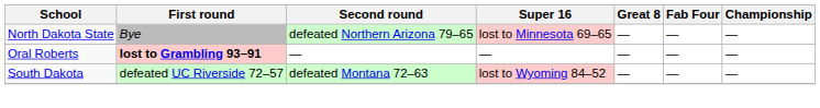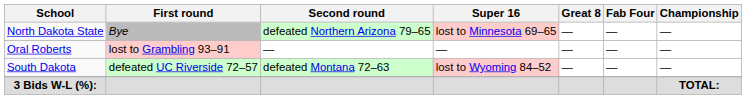 <table class="sortable wikitable" style="white-space:nowrap; font-size:100%;">
 <tr>
 <th>School</th>
 <th>First round</th>
 <th>Second round</th>
 <th>Super 16</th>
 <th>Great 8</th>
 <th>Fab Four</th>
 <th>Championship</th>
 </tr>
 <tr>
 <td><a href='#'>North Dakota State</a></td>
 <td style="background:#bbb;"><em>Bye</em></td>
 <td style="background:#cfc;">defeated <a href='#'>Northern Arizona</a> 79–65</td>
 <td style="background:#fcc;">lost to <a href='#'>Minnesota</a> 69–65</td>
 <td style="background:#fff;">—</td>
 <td style="background:#fff;">—</td>
 <td style="background:#fff;">—</td>
 </tr>
 <tr>
 <td><a href='#'>Oral Roberts</a></td>
-<td style="background:#fcc;"><strong>lost to <a href='#'>Grambling</a> 93–91</strong></td>
+<td style="background:#fcc;">lost to <a href='#'>Grambling</a> 93–91</td>
 <td style="background:#fff;">—</td>
 <td style="background:#fff;">—</td>
 <td style="background:#fff;">—</td>
 <td style="background:#fff;">—</td>
 <td style="background:#fff;">—</td>
 </tr>
 <tr>
 <td><a href='#'>South Dakota</a></td>
 <td style="background:#cfc;">defeated <a href='#'>UC Riverside</a> 72–57</td>
 <td style="background:#cfc;">defeated <a href='#'>Montana</a> 72–63</td>
 <td style="background:#fcc;">lost to <a href='#'>Wyoming</a> 84–52</td>
 <td style="background:#fff;">—</td>
 <td style="background:#fff;">—</td>
 <td style="background:#fff;">—</td>
 </tr>
 <tr>
 </tr>
+<tr class="sortbottom" style="text-align:center; background:#ddd;">
+<td><strong>3 Bids W-L (%):</strong></td>
+<td></td>
+<td></td>
+<td></td>
+<td></td>
+<td></td>
+<td><strong>TOTAL:</strong> </td>
+</tr>
 </table>
